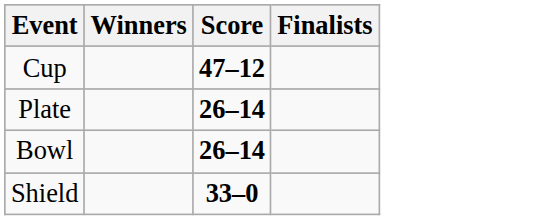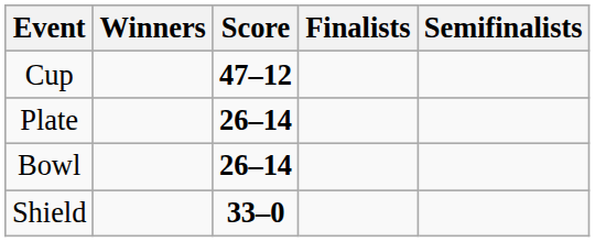 <table class="wikitable" style="text-align: center">
 <tr>
 <th>Event</th>
 <th>Winners</th>
 <th>Score</th>
 <th>Finalists</th>
+<th>Semifinalists</th>
 </tr>
 <tr>
 <td>Cup</td>
 <td align=left><strong></strong></td>
 <td><strong>47–12</strong></td>
 <td align=left></td>
+<td align=left><br></td>
 </tr>
 <tr>
 <td>Plate</td>
 <td align=left><strong></strong></td>
 <td><strong>26–14</strong></td>
 <td align=left></td>
+<td align=left><br></td>
 </tr>
 <tr>
 <td>Bowl</td>
 <td align=left><strong></strong></td>
 <td><strong>26–14</strong></td>
 <td align=left></td>
+<td align=left><br></td>
 </tr>
 <tr>
 <td>Shield</td>
 <td align=left><strong></strong></td>
 <td><strong>33–0</strong></td>
 <td align=left></td>
+<td align=left><br></td>
 </tr>
 </table>
